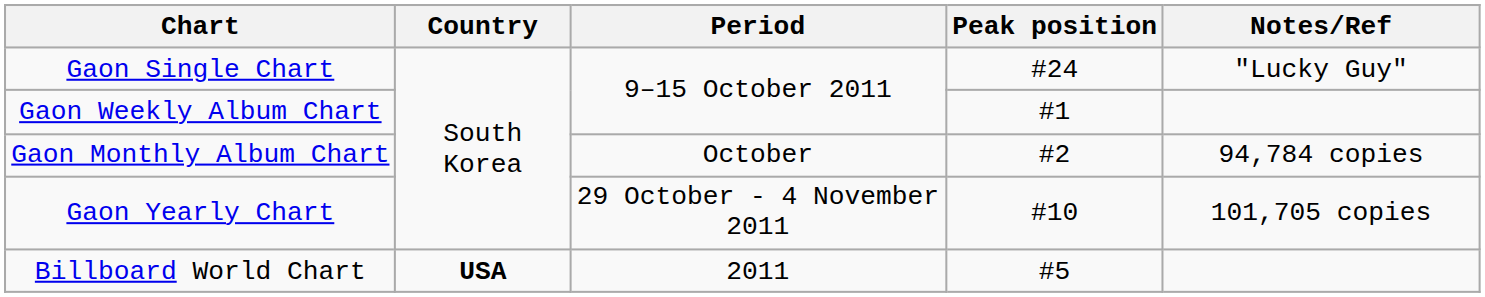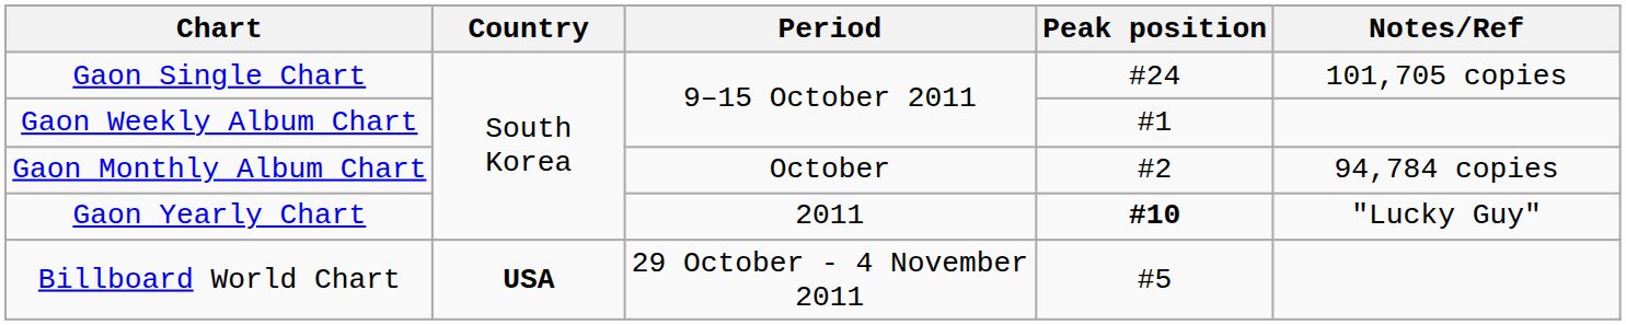 <table class="wikitable" style="text-align:center">
 <tr>
 <th>Chart</th>
 <th width=80px>Country</th>
 <th width=180px>Period</th>
 <th>Peak position</th>
 <th width=150px>Notes/Ref</th>
 </tr>
 <tr>
 <td><a href='#'>Gaon Single Chart</a></td>
 <td rowspan=4>South Korea</td>
 <td rowspan=2>9–15 October 2011</td>
 <td>#24</td>
-<td>"Lucky Guy"</td>
+<td>101,705 copies</td>
 </tr>
 <tr>
 <td><a href='#'>Gaon Weekly Album Chart</a></td>
 <td>#1</td>
 <td></td>
 </tr>
 <tr>
 <td><a href='#'>Gaon Monthly Album Chart</a></td>
 <td>October</td>
 <td>#2</td>
 <td>94,784 copies</td>
 </tr>
 <tr>
 <td><a href='#'>Gaon Yearly Chart</a></td>
-<td>29 October - 4 November 2011</td>
-<td>#10</td>
-<td>101,705 copies</td>
+<td>2011</td>
+<td><strong>#10</strong></td>
+<td>"Lucky Guy"</td>
 </tr>
 <tr>
 <td><a href='#'>Billboard</a> World Chart</td>
 <td><strong>USA</strong></td>
-<td>2011</td>
+<td>29 October - 4 November 2011</td>
 <td>#5</td>
 <td></td>
 </tr>
 </table>
